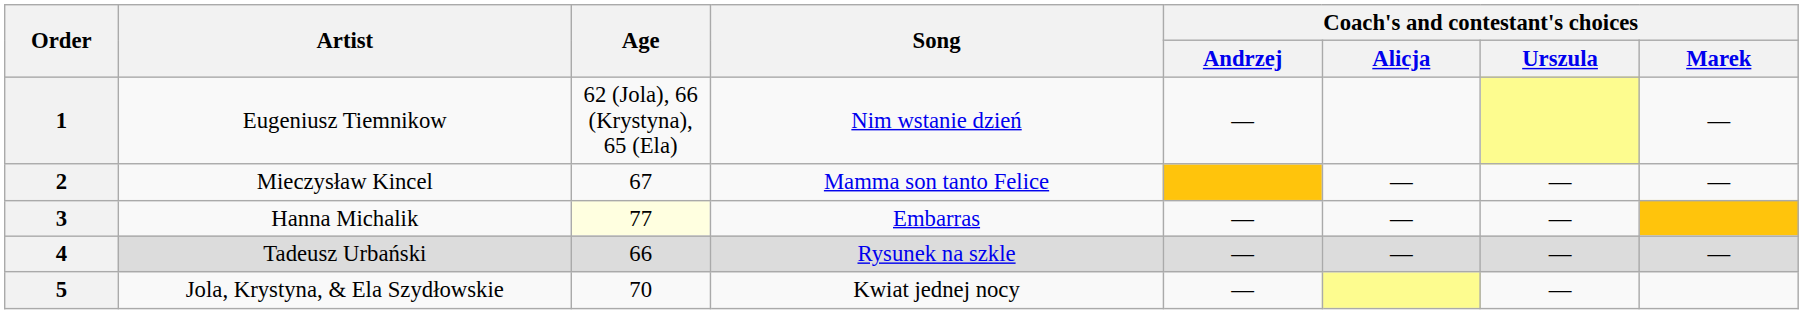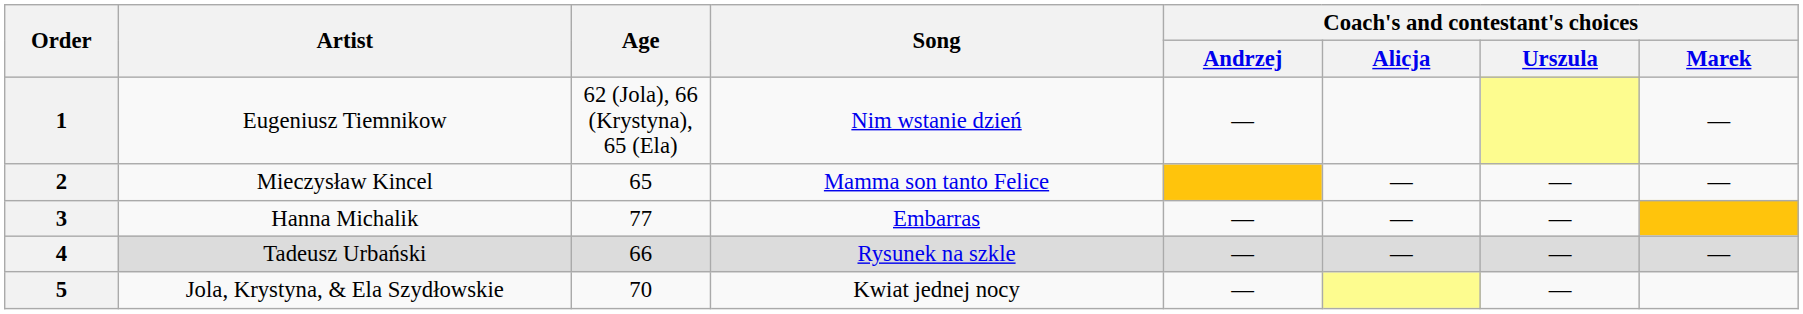 <table class="wikitable" style="text-align:center; width:100%;">
 <tr>
 <th scope="col" rowspan="2" style="width:05%;">Order</th>
 <th scope="col" rowspan="2" style="width:20%;">Artist</th>
 <th scope="col" rowspan="2" style="width:05%;">Age</th>
 <th scope="col" rowspan="2" style="width:20%;">Song</th>
 <th scope="col" colspan="4" style="width:32%;">Coach's and contestant's choices</th>
 </tr>
 <tr>
 <th style="width:07%;"><a href='#'>Andrzej</a></th>
 <th style="width:07%;"><a href='#'>Alicja</a></th>
 <th style="width:07%;"><a href='#'>Urszula</a></th>
 <th style="width:07%;"><a href='#'>Marek</a></th>
 </tr>
 <tr>
 <th>1</th>
 <td>Eugeniusz Tiemnikow</td>
 <td>62 (Jola), 66 (Krystyna), 65 (Ela)</td>
 <td><a href='#'>Nim wstanie dzień</a></td>
 <td>—</td>
 <td><strong></strong></td>
 <td style="background:#fdfc8f;"><strong></strong></td>
 <td>—</td>
 </tr>
 <tr>
 <th>2</th>
 <td>Mieczysław Kincel</td>
-<td>67</td>
+<td>65</td>
 <td><a href='#'>Mamma son tanto Felice</a></td>
 <td style="background:#ffc40c;"><strong></strong></td>
 <td>—</td>
 <td>—</td>
 <td>—</td>
 </tr>
 <tr>
 <th>3</th>
 <td>Hanna Michalik</td>
-<td style="background: lightyellow;">77</td>
+<td>77</td>
 <td><a href='#'>Embarras</a></td>
 <td>—</td>
 <td>—</td>
 <td>—</td>
 <td style="background:#ffc40c;"><strong></strong></td>
 </tr>
 <tr>
 <th>4</th>
 <td style="background:#DCDCDC;">Tadeusz Urbański</td>
 <td style="background:#DCDCDC;">66</td>
 <td style="background:#DCDCDC;"><a href='#'>Rysunek na szkle</a></td>
 <td style="background:#DCDCDC;">—</td>
 <td style="background:#DCDCDC;">—</td>
 <td style="background:#DCDCDC;">—</td>
 <td style="background:#DCDCDC;">—</td>
 </tr>
 <tr>
 <th>5</th>
 <td>Jola, Krystyna, & Ela Szydłowskie</td>
 <td>70</td>
 <td>Kwiat jednej nocy</td>
 <td>—</td>
 <td style="background:#fdfc8f;"><strong></strong></td>
 <td>—</td>
 <td><strong></strong></td>
 </tr>
 </table>
